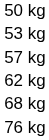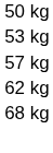 <table>
 <tr>
 <td>50 kg</td>
 <td></td>
 <td></td>
 <td></td>
 </tr>
 <tr>
 <td>53 kg</td>
 <td></td>
 <td></td>
 <td></td>
 </tr>
 <tr>
 <td>57 kg</td>
 <td></td>
 <td></td>
 <td></td>
 </tr>
 <tr>
 <td>62 kg</td>
 <td></td>
 <td></td>
 <td></td>
 </tr>
 <tr>
 <td>68 kg</td>
 <td></td>
 <td></td>
 <td></td>
 </tr>
-<tr>
-<td>76 kg</td>
-<td></td>
-<td></td>
-<td></td>
-</tr>
 </table>
